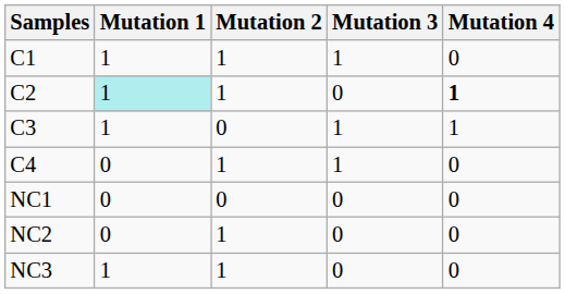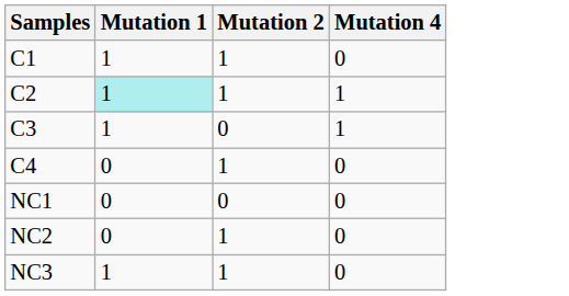 <table class="wikitable">
 <tr>
 <th>Samples</th>
 <th>Mutation 1</th>
 <th>Mutation 2</th>
-<th>Mutation 3</th>
 <th>Mutation 4</th>
 </tr>
 <tr>
 <td>C1</td>
-<td>1</td>
 <td>1</td>
 <td>1</td>
 <td>0</td>
 </tr>
 <tr>
 <td>C2</td>
 <td style="background: paleturquoise;">1</td>
 <td>1</td>
-<td>0</td>
-<td><strong>1</strong></td>
+<td>1</td>
 </tr>
 <tr>
 <td>C3</td>
 <td>1</td>
 <td>0</td>
 <td>1</td>
-<td>1</td>
 </tr>
 <tr>
 <td>C4</td>
 <td>0</td>
 <td>1</td>
-<td>1</td>
 <td>0</td>
 </tr>
 <tr>
 <td>NC1</td>
-<td>0</td>
 <td>0</td>
 <td>0</td>
 <td>0</td>
 </tr>
 <tr>
 <td>NC2</td>
 <td>0</td>
 <td>1</td>
 <td>0</td>
-<td>0</td>
 </tr>
 <tr>
 <td>NC3</td>
 <td>1</td>
 <td>1</td>
 <td>0</td>
-<td>0</td>
 </tr>
 </table>
